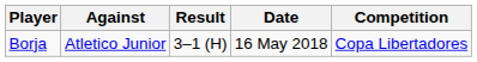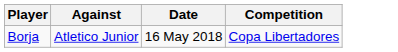 <table class="wikitable sortable">
 <tr>
 <th>Player</th>
 <th>Against</th>
-<th>Result</th>
 <th>Date</th>
 <th>Competition</th>
 </tr>
 <tr>
 <td> <a href='#'>Borja</a></td>
 <td> <a href='#'>Atletico Junior</a></td>
-<td align=center>3–1 (H)</td>
 <td>16 May 2018</td>
 <td align=center><a href='#'>Copa Libertadores</a></td>
 </tr>
 </table>
